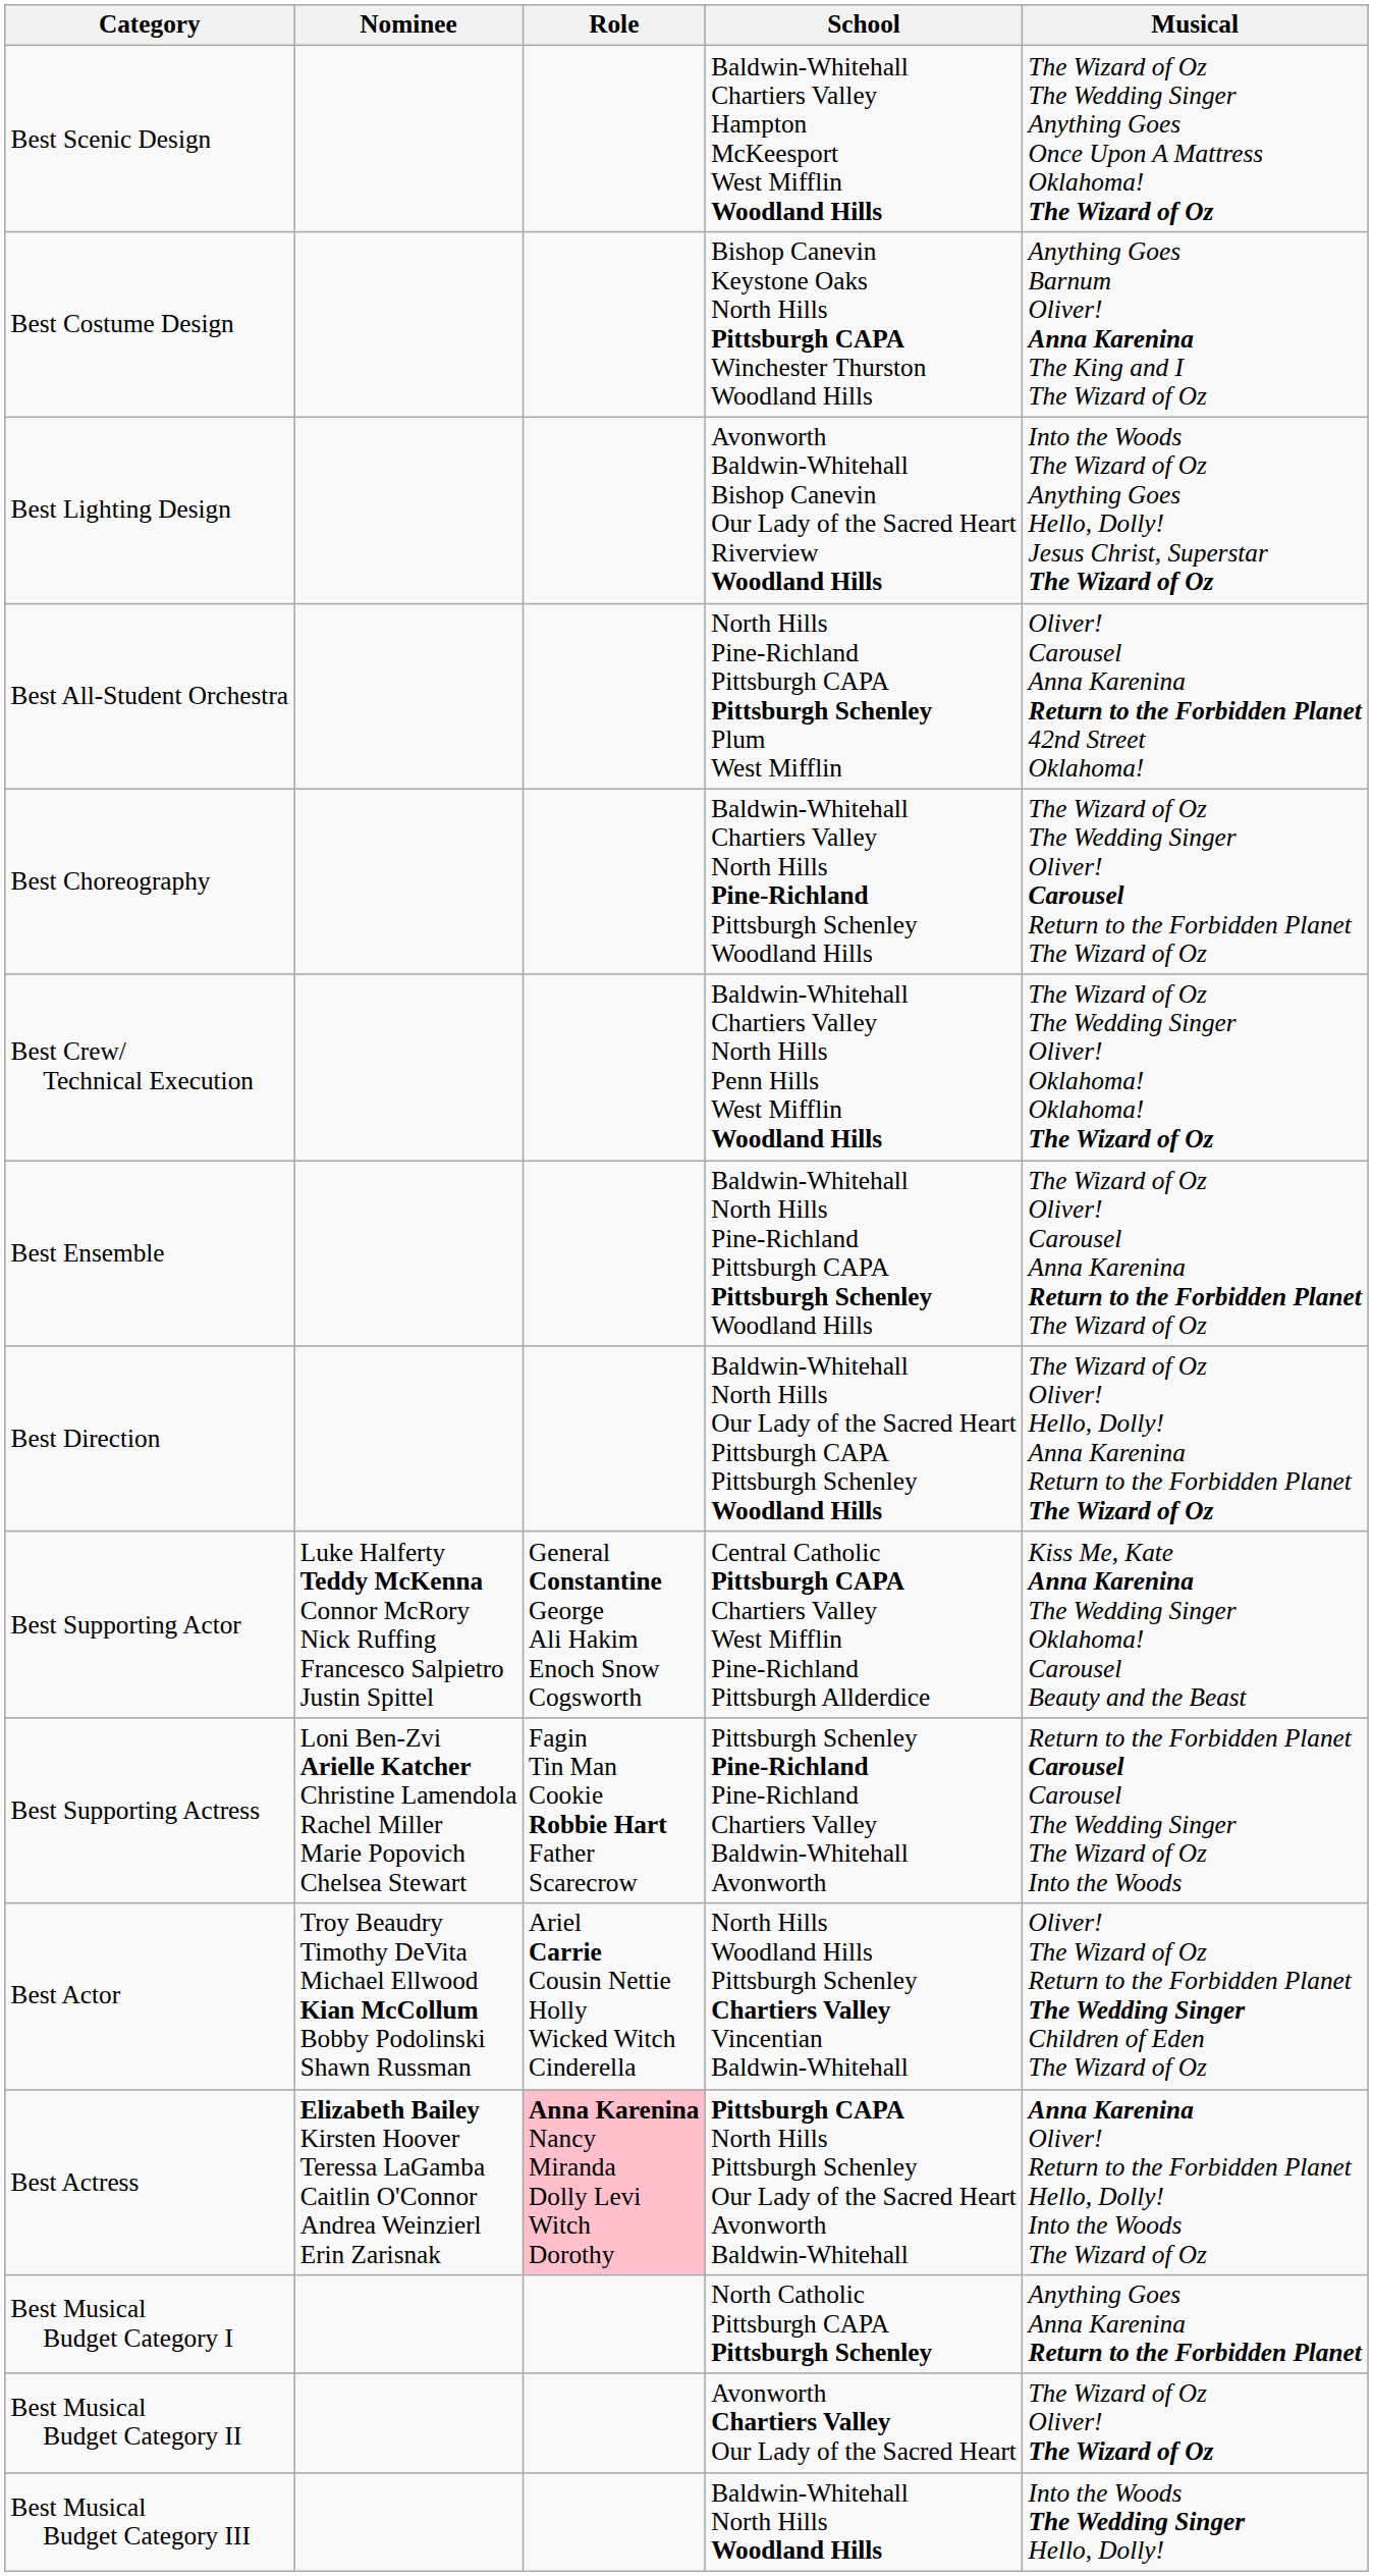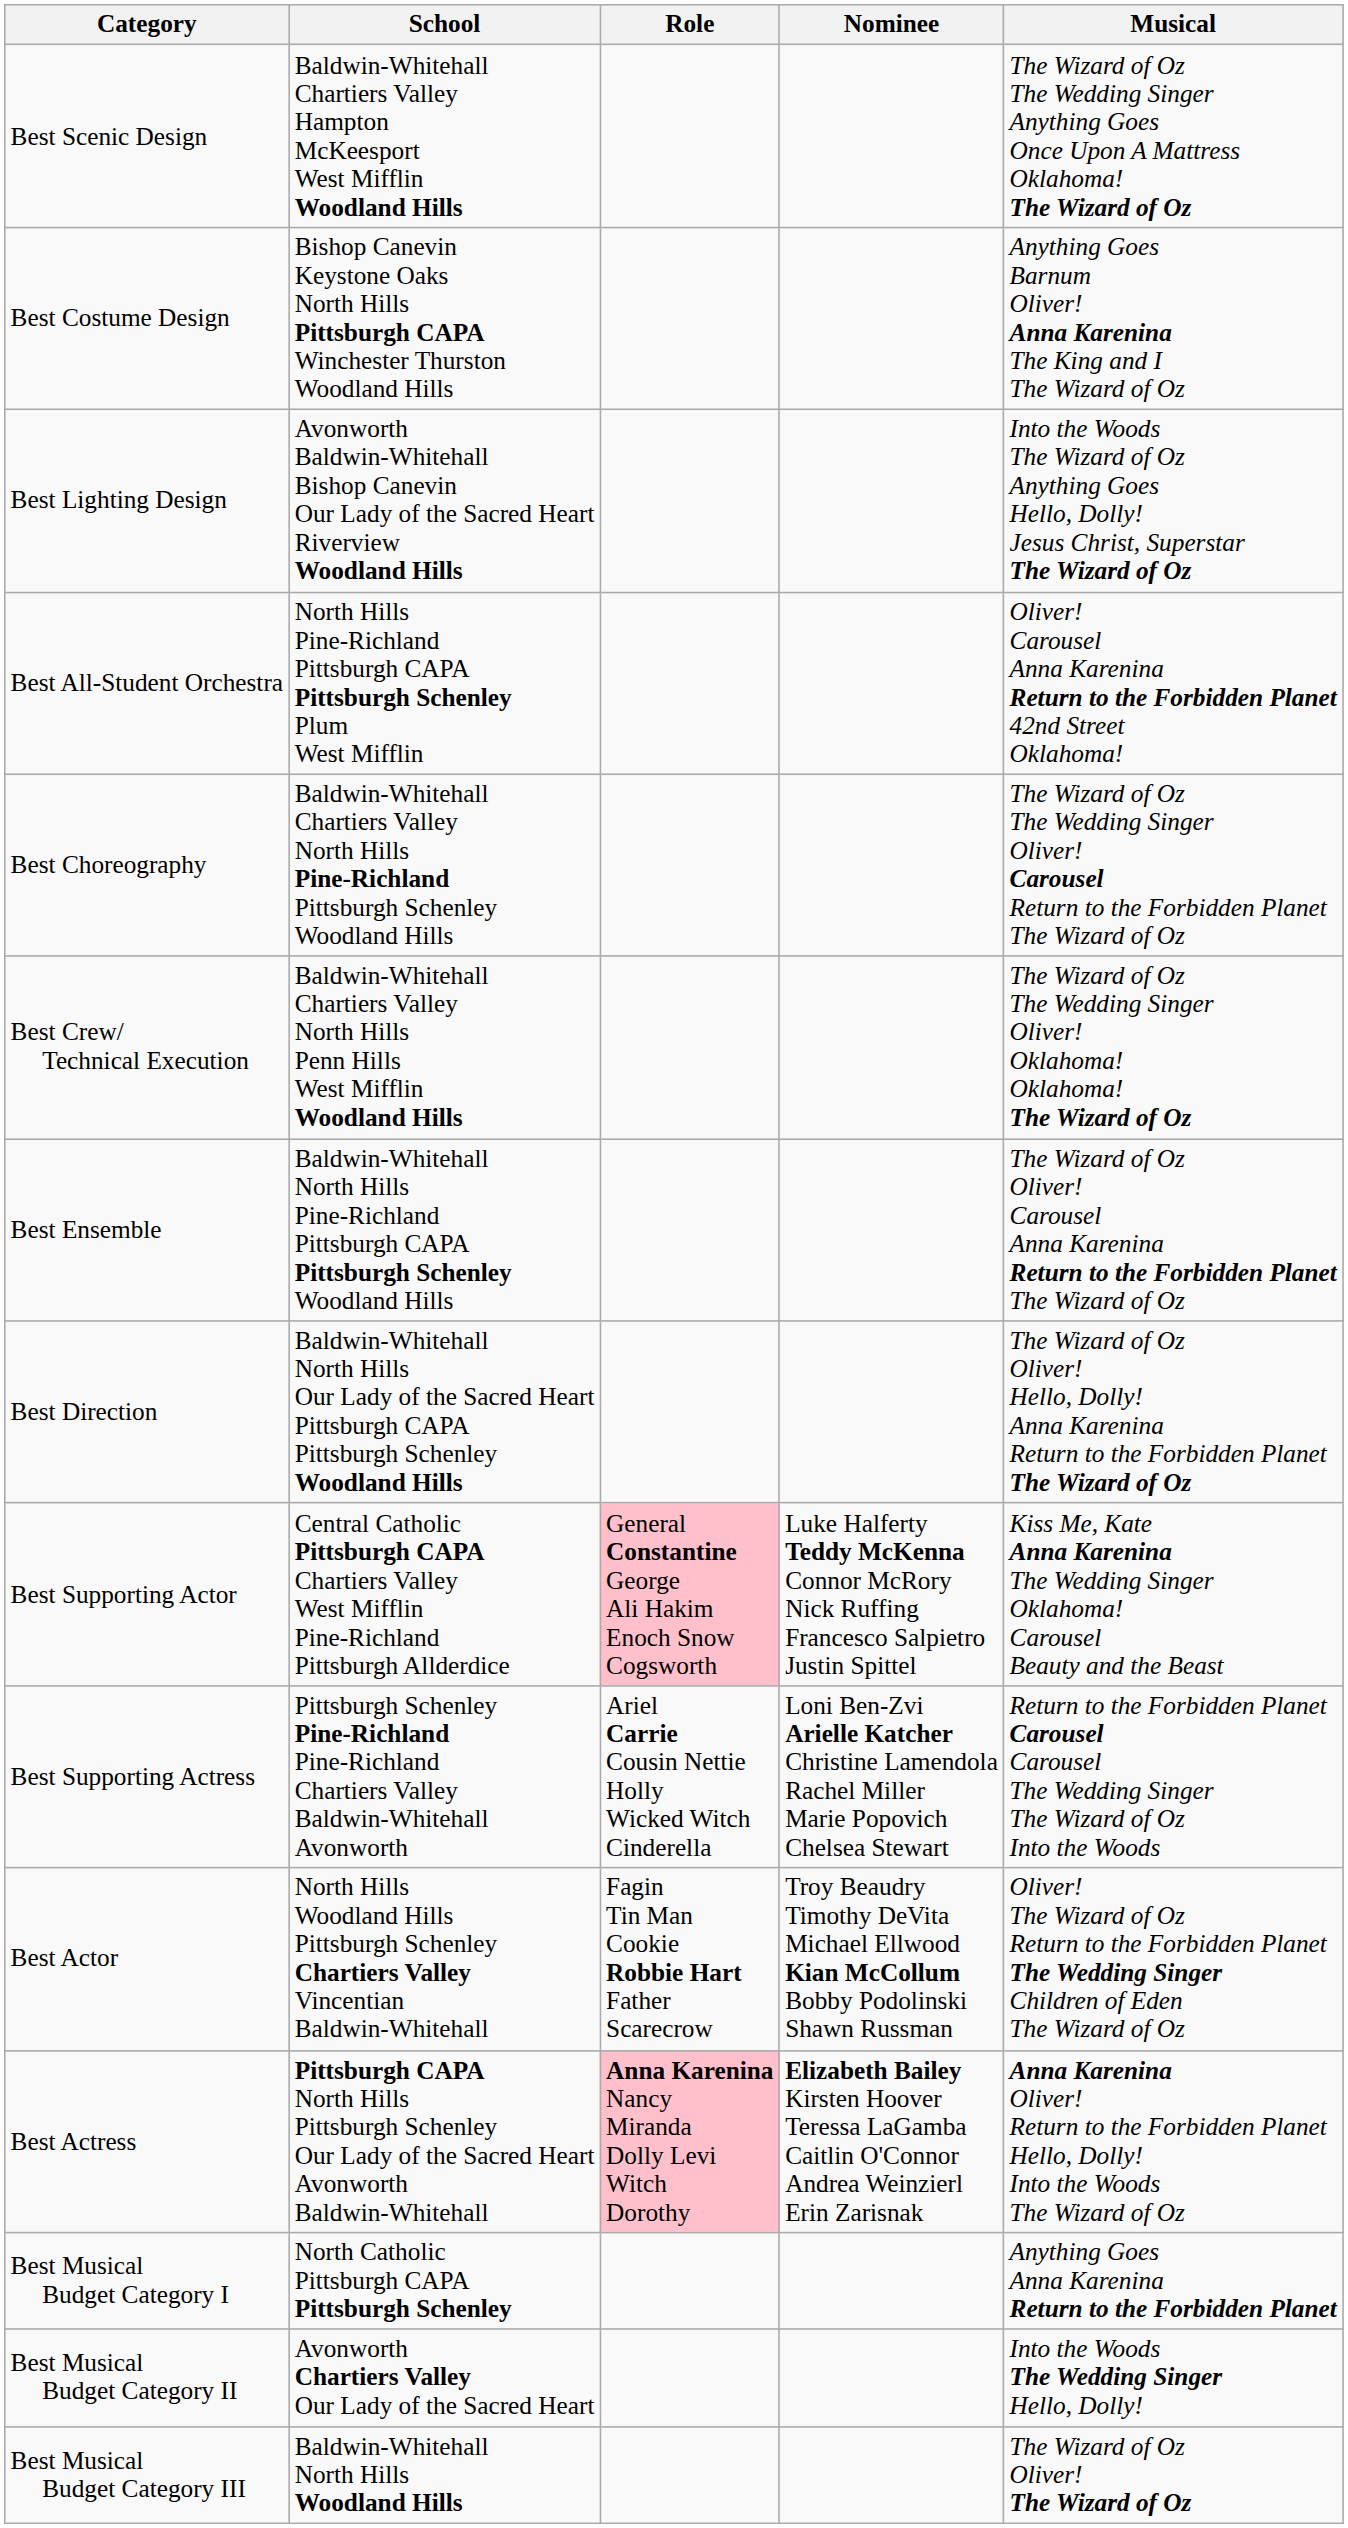 <table class="wikitable">
 <tr>
 <th>Category</th>
+<th>School</th>
+<th>Role</th>
 <th>Nominee</th>
-<th>Role</th>
-<th>School</th>
 <th>Musical</th>
 </tr>
 <tr>
 <td>Best Scenic Design</td>
+<td>Baldwin-Whitehall<br>Chartiers Valley<br>Hampton<br>McKeesport<br>West Mifflin<br><strong>Woodland Hills</strong></td>
 <td></td>
 <td></td>
-<td>Baldwin-Whitehall<br>Chartiers Valley<br>Hampton<br>McKeesport<br>West Mifflin<br><strong>Woodland Hills</strong></td>
 <td><em>The Wizard of Oz</em><br><em>The Wedding Singer</em><br><em>Anything Goes</em><br><em>Once Upon A Mattress</em><br><em>Oklahoma!</em><br><strong><em>The Wizard of Oz</em></strong></td>
 </tr>
 <tr>
 <td>Best Costume Design</td>
+<td>Bishop Canevin<br>Keystone Oaks<br>North Hills<br><strong>Pittsburgh CAPA</strong><br>Winchester Thurston<br>Woodland Hills</td>
 <td></td>
 <td></td>
-<td>Bishop Canevin<br>Keystone Oaks<br>North Hills<br><strong>Pittsburgh CAPA</strong><br>Winchester Thurston<br>Woodland Hills</td>
 <td><em>Anything Goes</em><br><em>Barnum</em><br><em>Oliver!</em><br><strong><em>Anna Karenina</em></strong><br><em>The King and I</em><br><em>The Wizard of Oz</em></td>
 </tr>
 <tr>
 <td>Best Lighting Design</td>
+<td>Avonworth<br>Baldwin-Whitehall<br>Bishop Canevin<br>Our Lady of the Sacred Heart<br>Riverview<br><strong>Woodland Hills</strong></td>
 <td></td>
 <td></td>
-<td>Avonworth<br>Baldwin-Whitehall<br>Bishop Canevin<br>Our Lady of the Sacred Heart<br>Riverview<br><strong>Woodland Hills</strong></td>
 <td><em>Into the Woods</em><br><em>The Wizard of Oz</em><br><em>Anything Goes</em><br><em>Hello, Dolly!</em><br><em>Jesus Christ, Superstar</em><br><strong><em>The Wizard of Oz</em></strong></td>
 </tr>
 <tr>
 <td>Best All-Student Orchestra</td>
+<td>North Hills<br>Pine-Richland<br>Pittsburgh CAPA<br><strong>Pittsburgh Schenley</strong><br>Plum<br>West Mifflin</td>
 <td></td>
 <td></td>
-<td>North Hills<br>Pine-Richland<br>Pittsburgh CAPA<br><strong>Pittsburgh Schenley</strong><br>Plum<br>West Mifflin</td>
 <td><em>Oliver!</em><br><em>Carousel</em><br><em>Anna Karenina</em><br><strong><em>Return to the Forbidden Planet</em></strong><br><em>42nd Street</em><br><em>Oklahoma!</em></td>
 </tr>
 <tr>
 <td>Best Choreography</td>
+<td>Baldwin-Whitehall<br>Chartiers Valley<br>North Hills<br><strong>Pine-Richland</strong><br>Pittsburgh Schenley<br>Woodland Hills</td>
 <td></td>
 <td></td>
-<td>Baldwin-Whitehall<br>Chartiers Valley<br>North Hills<br><strong>Pine-Richland</strong><br>Pittsburgh Schenley<br>Woodland Hills</td>
 <td><em>The Wizard of Oz</em><br><em>The Wedding Singer</em><br><em>Oliver!</em><br><strong><em>Carousel</em></strong><br><em>Return to the Forbidden Planet</em><br><em>The Wizard of Oz</em></td>
 </tr>
 <tr>
 <td>Best Crew/<br>     Technical Execution</td>
+<td>Baldwin-Whitehall<br>Chartiers Valley<br>North Hills<br>Penn Hills<br>West Mifflin<br><strong>Woodland Hills</strong></td>
 <td></td>
 <td></td>
-<td>Baldwin-Whitehall<br>Chartiers Valley<br>North Hills<br>Penn Hills<br>West Mifflin<br><strong>Woodland Hills</strong></td>
 <td><em>The Wizard of Oz</em><br><em>The Wedding Singer</em><br><em>Oliver!</em><br><em>Oklahoma!</em><br><em>Oklahoma!</em><br><strong><em>The Wizard of Oz</em></strong></td>
 </tr>
 <tr>
 <td>Best Ensemble</td>
+<td>Baldwin-Whitehall<br>North Hills<br>Pine-Richland<br>Pittsburgh CAPA<br><strong>Pittsburgh Schenley</strong><br>Woodland Hills</td>
 <td></td>
 <td></td>
-<td>Baldwin-Whitehall<br>North Hills<br>Pine-Richland<br>Pittsburgh CAPA<br><strong>Pittsburgh Schenley</strong><br>Woodland Hills</td>
 <td><em>The Wizard of Oz</em><br><em>Oliver!</em><br><em>Carousel</em><br><em>Anna Karenina</em><br><strong><em>Return to the Forbidden Planet</em></strong><br><em>The Wizard of Oz</em></td>
 </tr>
 <tr>
 <td>Best Direction</td>
+<td>Baldwin-Whitehall<br>North Hills<br>Our Lady of the Sacred Heart<br>Pittsburgh CAPA<br>Pittsburgh Schenley<br><strong>Woodland Hills</strong></td>
 <td></td>
 <td></td>
-<td>Baldwin-Whitehall<br>North Hills<br>Our Lady of the Sacred Heart<br>Pittsburgh CAPA<br>Pittsburgh Schenley<br><strong>Woodland Hills</strong></td>
 <td><em>The Wizard of Oz</em><br><em>Oliver!</em><br><em>Hello, Dolly!</em><br><em>Anna Karenina</em><br><em>Return to the Forbidden Planet</em><br><strong><em>The Wizard of Oz</em></strong></td>
 </tr>
 <tr>
 <td>Best Supporting Actor</td>
+<td>Central Catholic<br><strong>Pittsburgh CAPA</strong><br>Chartiers Valley<br>West Mifflin<br>Pine-Richland<br>Pittsburgh Allderdice</td>
+<td style="background: pink;">General<br><strong>Constantine</strong><br>George<br>Ali Hakim<br>Enoch Snow<br>Cogsworth</td>
 <td>Luke Halferty<br><strong>Teddy McKenna</strong><br>Connor McRory<br>Nick Ruffing<br>Francesco Salpietro <br>Justin Spittel</td>
-<td>General<br><strong>Constantine</strong><br>George<br>Ali Hakim<br>Enoch Snow<br>Cogsworth</td>
-<td>Central Catholic<br><strong>Pittsburgh CAPA</strong><br>Chartiers Valley<br>West Mifflin<br>Pine-Richland<br>Pittsburgh Allderdice</td>
 <td><em>Kiss Me, Kate</em><br><strong><em>Anna Karenina</em></strong><br><em>The Wedding Singer</em><br><em>Oklahoma!</em><br><em>Carousel</em><br><em>Beauty and the Beast</em></td>
 </tr>
 <tr>
 <td>Best Supporting Actress</td>
+<td>Pittsburgh Schenley<br><strong>Pine-Richland</strong><br>Pine-Richland<br>Chartiers Valley<br>Baldwin-Whitehall<br>Avonworth</td>
+<td>Ariel<br><strong>Carrie</strong><br>Cousin Nettie<br>Holly<br>Wicked Witch<br>Cinderella</td>
 <td>Loni Ben-Zvi<br><strong>Arielle Katcher</strong><br>Christine Lamendola<br>Rachel Miller<br>Marie Popovich <br>Chelsea Stewart</td>
-<td>Fagin<br>Tin Man<br>Cookie<br><strong>Robbie Hart</strong><br>Father<br>Scarecrow</td>
-<td>Pittsburgh Schenley<br><strong>Pine-Richland</strong><br>Pine-Richland<br>Chartiers Valley<br>Baldwin-Whitehall<br>Avonworth</td>
 <td><em>Return to the Forbidden Planet</em><br><strong><em>Carousel</em></strong><br><em>Carousel</em><br><em>The Wedding Singer</em><br><em>The Wizard of Oz</em><br><em>Into the Woods</em></td>
 </tr>
 <tr>
 <td>Best Actor</td>
+<td>North Hills<br>Woodland Hills<br>Pittsburgh Schenley<br><strong>Chartiers Valley</strong><br>Vincentian<br>Baldwin-Whitehall</td>
+<td>Fagin<br>Tin Man<br>Cookie<br><strong>Robbie Hart</strong><br>Father<br>Scarecrow</td>
 <td>Troy Beaudry<br>Timothy DeVita<br>Michael Ellwood<br><strong>Kian McCollum</strong><br>Bobby Podolinski<br>Shawn Russman</td>
-<td>Ariel<br><strong>Carrie</strong><br>Cousin Nettie<br>Holly<br>Wicked Witch<br>Cinderella</td>
-<td>North Hills<br>Woodland Hills<br>Pittsburgh Schenley<br><strong>Chartiers Valley</strong><br>Vincentian<br>Baldwin-Whitehall</td>
 <td><em>Oliver!</em><br><em>The Wizard of Oz</em><br><em>Return to the Forbidden Planet</em><br><strong><em>The Wedding Singer</em></strong><br><em>Children of Eden</em><br><em>The Wizard of Oz</em></td>
 </tr>
 <tr>
 <td>Best Actress</td>
+<td><strong>Pittsburgh CAPA</strong><br>North Hills<br>Pittsburgh Schenley<br>Our Lady of the Sacred Heart<br>Avonworth<br>Baldwin-Whitehall</td>
+<td style="background: pink;"><strong>Anna Karenina</strong><br>Nancy<br>Miranda<br>Dolly Levi<br>Witch<br>Dorothy</td>
 <td><strong>Elizabeth Bailey</strong><br>Kirsten Hoover<br>Teressa LaGamba<br>Caitlin O'Connor<br>Andrea Weinzierl<br>Erin Zarisnak</td>
-<td style="background: pink;"><strong>Anna Karenina</strong><br>Nancy<br>Miranda<br>Dolly Levi<br>Witch<br>Dorothy</td>
-<td><strong>Pittsburgh CAPA</strong><br>North Hills<br>Pittsburgh Schenley<br>Our Lady of the Sacred Heart<br>Avonworth<br>Baldwin-Whitehall</td>
 <td><strong><em>Anna Karenina</em></strong><br><em>Oliver!</em><br><em>Return to the Forbidden Planet</em><br><em>Hello, Dolly!</em><br><em>Into the Woods</em><br><em>The Wizard of Oz</em></td>
 </tr>
 <tr>
 <td>Best Musical<br>     Budget Category I</td>
+<td>North Catholic<br>Pittsburgh CAPA<br><strong>Pittsburgh Schenley</strong></td>
 <td></td>
 <td></td>
-<td>North Catholic<br>Pittsburgh CAPA<br><strong>Pittsburgh Schenley</strong></td>
 <td><em>Anything Goes</em><br><em>Anna Karenina</em><br><strong><em>Return to the Forbidden Planet</em></strong></td>
 </tr>
 <tr>
 <td>Best Musical<br>     Budget Category II</td>
+<td>Avonworth<br><strong>Chartiers Valley</strong><br>Our Lady of the Sacred Heart</td>
 <td></td>
 <td></td>
-<td>Avonworth<br><strong>Chartiers Valley</strong><br>Our Lady of the Sacred Heart</td>
-<td><em>The Wizard of Oz</em><br><em>Oliver!</em><br><strong><em>The Wizard of  Oz</em></strong></td>
+<td><em>Into the Woods</em><br><strong><em>The Wedding Singer</em></strong><br><em>Hello, Dolly!</em></td>
 </tr>
 <tr>
 <td>Best Musical<br>     Budget Category III</td>
+<td>Baldwin-Whitehall<br>North Hills<br><strong>Woodland Hills</strong></td>
 <td></td>
 <td></td>
-<td>Baldwin-Whitehall<br>North Hills<br><strong>Woodland Hills</strong></td>
-<td><em>Into the Woods</em><br><strong><em>The Wedding Singer</em></strong><br><em>Hello, Dolly!</em></td>
+<td><em>The Wizard of Oz</em><br><em>Oliver!</em><br><strong><em>The Wizard of  Oz</em></strong></td>
 </tr>
 </table>
